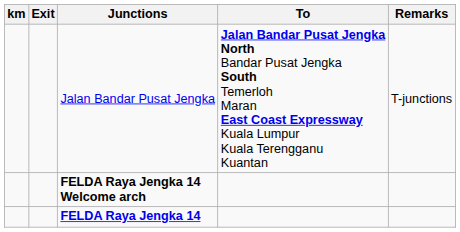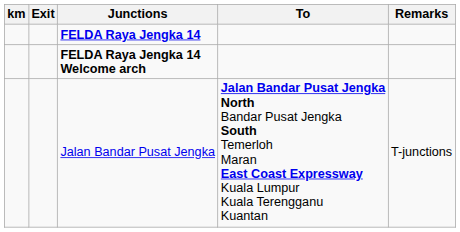 <table class="wikitable">
 <tr>
 <th>km</th>
 <th>Exit</th>
 <th>Junctions</th>
 <th>To</th>
 <th>Remarks</th>
 </tr>
 <tr>
 <td></td>
 <td></td>
-<td><a href='#'>Jalan Bandar Pusat Jengka</a></td>
-<td> <strong><a href='#'>Jalan Bandar Pusat Jengka</a></strong><br><strong>North</strong><br>Bandar Pusat Jengka<br><strong>South</strong><br>Temerloh<br>Maran<br> <strong><a href='#'>East Coast Expressway</a></strong><br>Kuala Lumpur<br>Kuala Terengganu<br>Kuantan</td>
-<td>T-junctions</td>
+<td><strong><a href='#'>FELDA Raya Jengka 14</a></strong></td>
+<td></td>
+<td></td>
 </tr>
 <tr>
 <td></td>
 <td></td>
 <td><strong>FELDA Raya Jengka 14</strong><br><strong>Welcome arch</strong></td>
 <td></td>
 <td></td>
 </tr>
 <tr>
 <td></td>
 <td></td>
-<td><strong><a href='#'>FELDA Raya Jengka 14</a></strong></td>
-<td></td>
-<td></td>
+<td><a href='#'>Jalan Bandar Pusat Jengka</a></td>
+<td> <strong><a href='#'>Jalan Bandar Pusat Jengka</a></strong><br><strong>North</strong><br>Bandar Pusat Jengka<br><strong>South</strong><br>Temerloh<br>Maran<br> <strong><a href='#'>East Coast Expressway</a></strong><br>Kuala Lumpur<br>Kuala Terengganu<br>Kuantan</td>
+<td>T-junctions</td>
 </tr>
 </table>
